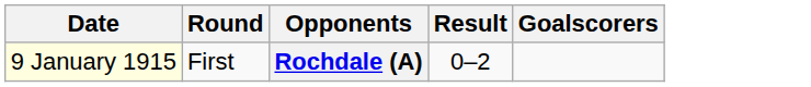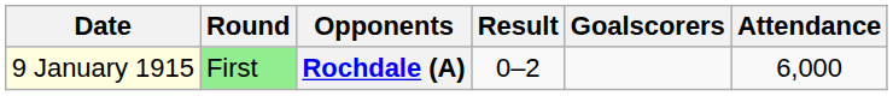 <table class="wikitable plainrowheaders sortable">
 <tr>
 <th scope=col>Date</th>
 <th scope=col>Round</th>
 <th scope=col>Opponents</th>
 <th scope=col>Result</th>
 <th scope=col class=unsortable>Goalscorers</th>
+<th scope=col>Attendance</th>
 </tr>
 <tr>
 <td style="background: lightyellow;">9 January 1915</td>
-<td>First</td>
+<td style="background: lightgreen;">First</td>
 <th scope=row><a href='#'>Rochdale</a> (A)</th>
 <td align=center>0–2</td>
 <td></td>
+<td align=center>6,000</td>
 </tr>
 </table>
